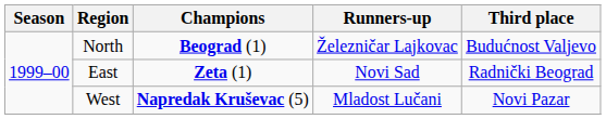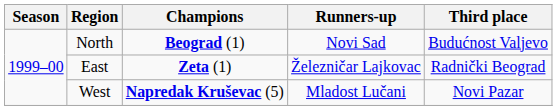 <table class="wikitable sortable" style="text-align:center">
 <tr>
 <th>Season</th>
 <th>Region</th>
 <th>Champions</th>
 <th>Runners-up</th>
 <th>Third place</th>
 </tr>
 <tr>
 <td rowspan="3"><a href='#'>1999–00</a></td>
 <td>North</td>
 <td><strong><a href='#'>Beograd</a></strong> (1)</td>
-<td><a href='#'>Železničar Lajkovac</a></td>
+<td><a href='#'>Novi Sad</a></td>
 <td><a href='#'>Budućnost Valjevo</a></td>
 </tr>
 <tr>
 <td>East</td>
 <td><strong><a href='#'>Zeta</a></strong> (1)</td>
-<td><a href='#'>Novi Sad</a></td>
+<td><a href='#'>Železničar Lajkovac</a></td>
 <td><a href='#'>Radnički Beograd</a></td>
 </tr>
 <tr>
 <td>West</td>
 <td><strong><a href='#'>Napredak Kruševac</a></strong> (5)</td>
 <td><a href='#'>Mladost Lučani</a></td>
 <td><a href='#'>Novi Pazar</a></td>
 </tr>
 <tr style="background:#f5faff">
 </tr>
 </table>
